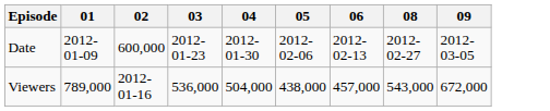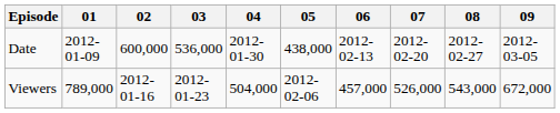 <table class="wikitable">
 <tr>
 <th width = "50">Episode</th>
 <th width = "50">01</th>
 <th width = "50">02</th>
 <th width = "50">03</th>
 <th width = "50">04</th>
 <th width = "50">05</th>
 <th width = "50">06</th>
+<th width = "50">07</th>
 <th width = "50">08</th>
 <th width = "50">09</th>
 </tr>
 <tr>
 <td>Date</td>
 <td>2012-01-09</td>
 <td>600,000</td>
-<td>2012-01-23</td>
+<td>536,000</td>
 <td>2012-01-30</td>
-<td>2012-02-06</td>
+<td>438,000</td>
 <td>2012-02-13</td>
+<td>2012-02-20</td>
 <td>2012-02-27</td>
 <td>2012-03-05</td>
 </tr>
 <tr>
 <td>Viewers</td>
 <td>789,000</td>
 <td>2012-01-16</td>
-<td>536,000</td>
+<td>2012-01-23</td>
 <td>504,000</td>
-<td>438,000</td>
+<td>2012-02-06</td>
 <td>457,000</td>
+<td>526,000</td>
 <td>543,000</td>
 <td>672,000</td>
 </tr>
 </table>
